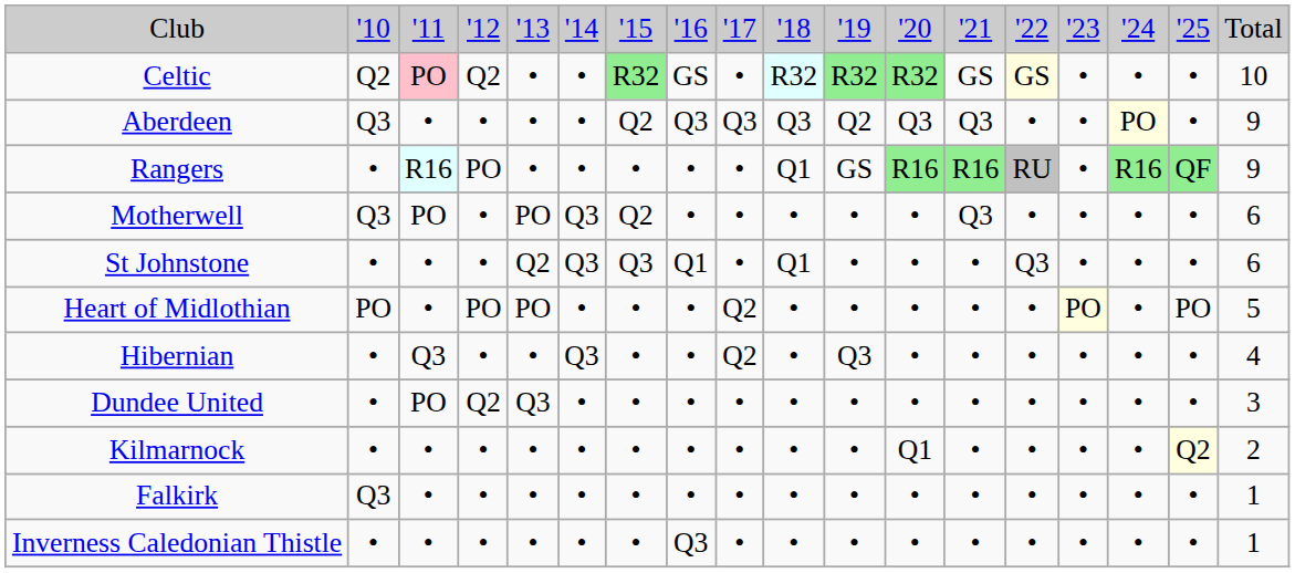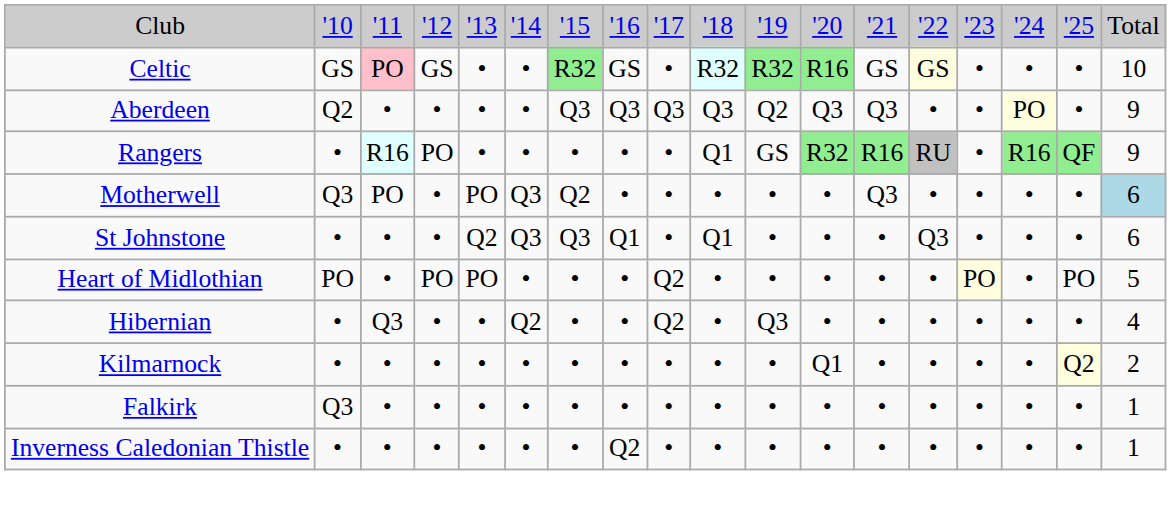 <table class="wikitable" style="text-align:center; font-size:90%">
 <tr style="background:#ccc">
 <td>Club</td>
 <td><a href='#'>'10</a></td>
 <td><a href='#'>'11</a></td>
 <td><a href='#'>'12</a></td>
 <td><a href='#'>'13</a></td>
 <td><a href='#'>'14</a></td>
 <td><a href='#'>'15</a></td>
 <td><a href='#'>'16</a></td>
 <td><a href='#'>'17</a></td>
 <td><a href='#'>'18</a></td>
 <td><a href='#'>'19</a></td>
 <td><a href='#'>'20</a></td>
 <td><a href='#'>'21</a></td>
 <td><a href='#'>'22</a></td>
 <td><a href='#'>'23</a></td>
 <td><a href='#'>'24</a></td>
 <td><a href='#'>'25</a></td>
 <td>Total</td>
 </tr>
 <tr>
 <td><a href='#'>Celtic</a></td>
-<td>Q2</td>
+<td>GS</td>
 <td style="background: pink;">PO</td>
-<td>Q2</td>
+<td>GS</td>
 <td>•</td>
 <td>•</td>
 <td bgcolor=lightgreen>R32</td>
 <td>GS</td>
 <td>•</td>
 <td bgcolor=lightcyan>R32</td>
 <td bgcolor=lightgreen>R32</td>
-<td bgcolor=lightgreen>R32</td>
+<td bgcolor=lightgreen>R16</td>
 <td>GS</td>
 <td bgcolor=lightyellow>GS</td>
 <td>•</td>
 <td>•</td>
 <td>•</td>
 <td>10</td>
 </tr>
 <tr>
 <td><a href='#'>Aberdeen</a></td>
-<td>Q3</td>
+<td>Q2</td>
 <td>•</td>
 <td>•</td>
 <td>•</td>
 <td>•</td>
-<td>Q2</td>
+<td>Q3</td>
 <td>Q3</td>
 <td>Q3</td>
 <td>Q3</td>
 <td>Q2</td>
 <td>Q3</td>
 <td>Q3</td>
 <td>•</td>
 <td>•</td>
 <td bgcolor=lightyellow>PO</td>
 <td>•</td>
 <td>9</td>
 </tr>
 <tr>
 <td><a href='#'>Rangers</a></td>
 <td>•</td>
 <td bgcolor=lightcyan>R16</td>
 <td>PO</td>
 <td>•</td>
 <td>•</td>
 <td>•</td>
 <td>•</td>
 <td>•</td>
 <td>Q1</td>
 <td>GS</td>
-<td bgcolor=lightgreen>R16</td>
+<td bgcolor=lightgreen>R32</td>
 <td bgcolor=lightgreen>R16</td>
 <td bgcolor=silver>RU</td>
 <td>•</td>
 <td bgcolor=lightgreen>R16</td>
 <td bgcolor=lightgreen>QF</td>
 <td>9</td>
 </tr>
 <tr>
 <td><a href='#'>Motherwell</a></td>
 <td>Q3</td>
 <td>PO</td>
 <td>•</td>
 <td>PO</td>
 <td>Q3</td>
 <td>Q2</td>
 <td>•</td>
 <td>•</td>
 <td>•</td>
 <td>•</td>
 <td>•</td>
 <td>Q3</td>
 <td>•</td>
 <td>•</td>
 <td>•</td>
 <td>•</td>
-<td>6</td>
+<td style="background: lightblue;">6</td>
 </tr>
 <tr>
 <td><a href='#'>St Johnstone</a></td>
 <td>•</td>
 <td>•</td>
 <td>•</td>
 <td>Q2</td>
 <td>Q3</td>
 <td>Q3</td>
 <td>Q1</td>
 <td>•</td>
 <td>Q1</td>
 <td>•</td>
 <td>•</td>
 <td>•</td>
 <td>Q3</td>
 <td>•</td>
 <td>•</td>
 <td>•</td>
 <td>6</td>
 </tr>
 <tr>
 <td><a href='#'>Heart of Midlothian</a></td>
 <td>PO</td>
 <td>•</td>
 <td>PO</td>
 <td>PO</td>
 <td>•</td>
 <td>•</td>
 <td>•</td>
 <td>Q2</td>
 <td>•</td>
 <td>•</td>
 <td>•</td>
 <td>•</td>
 <td>•</td>
 <td bgcolor=lightyellow>PO</td>
 <td>•</td>
 <td>PO</td>
 <td>5</td>
 </tr>
 <tr>
 <td><a href='#'>Hibernian</a></td>
 <td>•</td>
 <td>Q3</td>
 <td>•</td>
 <td>•</td>
-<td>Q3</td>
+<td>Q2</td>
 <td>•</td>
 <td>•</td>
 <td>Q2</td>
 <td>•</td>
 <td>Q3</td>
 <td>•</td>
 <td>•</td>
 <td>•</td>
 <td>•</td>
 <td>•</td>
 <td>•</td>
 <td>4</td>
-</tr>
-<tr>
-<td><a href='#'>Dundee United</a></td>
-<td>•</td>
-<td>PO</td>
-<td>Q2</td>
-<td>Q3</td>
-<td>•</td>
-<td>•</td>
-<td>•</td>
-<td>•</td>
-<td>•</td>
-<td>•</td>
-<td>•</td>
-<td>•</td>
-<td>•</td>
-<td>•</td>
-<td>•</td>
-<td>•</td>
-<td>3</td>
 </tr>
 <tr>
 <td><a href='#'>Kilmarnock</a></td>
 <td>•</td>
 <td>•</td>
 <td>•</td>
 <td>•</td>
 <td>•</td>
 <td>•</td>
 <td>•</td>
 <td>•</td>
 <td>•</td>
 <td>•</td>
 <td>Q1</td>
 <td>•</td>
 <td>•</td>
 <td>•</td>
 <td>•</td>
 <td bgcolor=lightyellow>Q2</td>
 <td>2</td>
 </tr>
 <tr>
 <td><a href='#'>Falkirk</a></td>
 <td>Q3</td>
 <td>•</td>
 <td>•</td>
 <td>•</td>
 <td>•</td>
 <td>•</td>
 <td>•</td>
 <td>•</td>
 <td>•</td>
 <td>•</td>
 <td>•</td>
 <td>•</td>
 <td>•</td>
 <td>•</td>
 <td>•</td>
 <td>•</td>
 <td>1</td>
 </tr>
 <tr>
 <td><a href='#'>Inverness Caledonian Thistle</a></td>
 <td>•</td>
 <td>•</td>
 <td>•</td>
 <td>•</td>
 <td>•</td>
 <td>•</td>
-<td>Q3</td>
+<td>Q2</td>
 <td>•</td>
 <td>•</td>
 <td>•</td>
 <td>•</td>
 <td>•</td>
 <td>•</td>
 <td>•</td>
 <td>•</td>
 <td>•</td>
 <td>1</td>
 </tr>
 </table>
